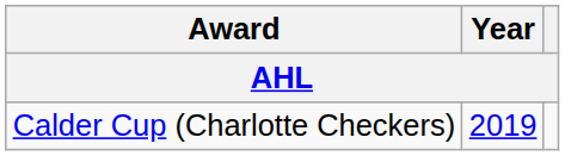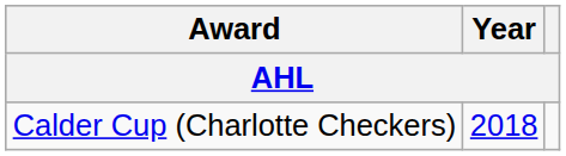 <table class="wikitable">
 <tr>
 <th>Award</th>
 <th>Year</th>
 <th></th>
 </tr>
 <tr>
 <th colspan="3"><a href='#'>AHL</a></th>
 </tr>
 <tr>
 <td><a href='#'>Calder Cup</a> (Charlotte Checkers)</td>
-<td><a href='#'>2019</a></td>
+<td><a href='#'>2018</a></td>
 <td></td>
 </tr>
 </table>
